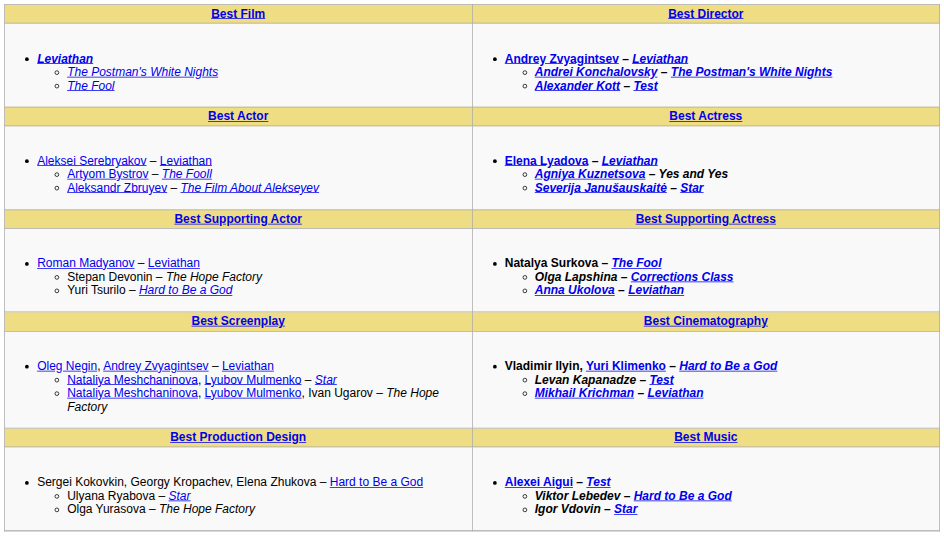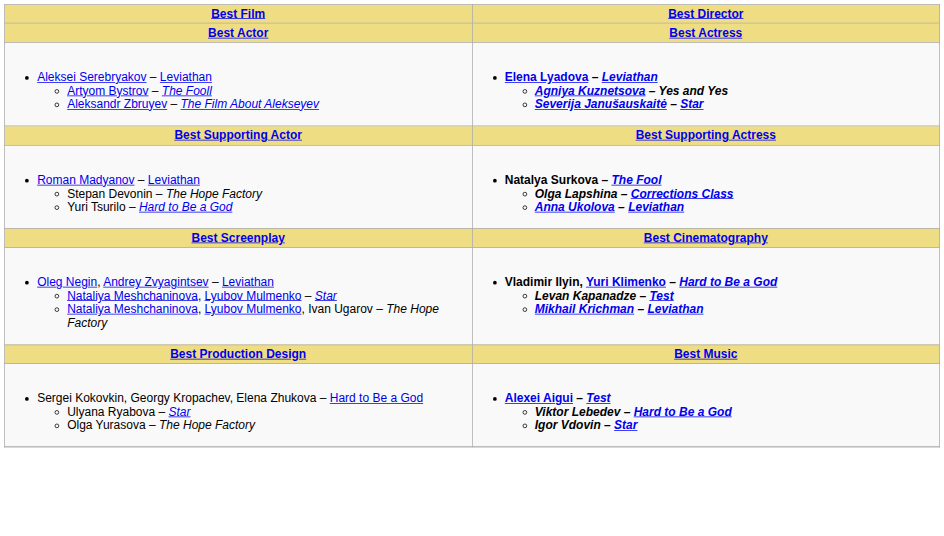 <table class="wikitable">
 <tr>
 <th style="background:#EEDD82; width: 50%"><a href='#'>Best Film</a></th>
 <th style="background:#EEDD82; width: 50%"><a href='#'>Best Director</a></th>
-</tr>
-<tr>
-<td valign="top"><br><ul><li><strong><em><a href='#'>Leviathan</a></em></strong><ul><li><em><a href='#'>The Postman's White Nights</a></em></li><li><em><a href='#'>The Fool</a></em></li></ul></li></ul></td>
-<td valign="top"><br><ul><li><strong><a href='#'>Andrey Zvyagintsev</a> – <em><a href='#'>Leviathan</a><strong><em><ul><li><a href='#'>Andrei Konchalovsky</a> – </em><a href='#'>The Postman's White Nights</a><em></li><li><a href='#'>Alexander Kott</a> – </em><a href='#'>Test</a><em></li></ul></li></ul></td>
 </tr>
 <tr>
 <th style="background:#EEDD82; width: 50%"><a href='#'>Best Actor</a></th>
 <th style="background:#EEDD82; width: 50%"><a href='#'>Best Actress</a></th>
 </tr>
 <tr>
 <td valign="top"><br><ul><li></strong><a href='#'>Aleksei Serebryakov</a> – </em><a href='#'>Leviathan</a></em></strong><ul><li><a href='#'>Artyom Bystrov</a> – <em><a href='#'>The Fooll</a></em></li><li><a href='#'>Aleksandr Zbruyev</a> – <em><a href='#'>The Film About Alekseyev</a></em></li></ul></li></ul></td>
 <td valign="top"><br><ul><li><strong><a href='#'>Elena Lyadova</a> – <em><a href='#'>Leviathan</a><strong><em><ul><li><a href='#'>Agniya Kuznetsova</a> – </em>Yes and Yes<em></li><li><a href='#'>Severija Janušauskaitė</a> – </em><a href='#'>Star</a><em></li></ul></li></ul></td>
 </tr>
 <tr>
 <th style="background:#EEDD82; width: 50%"><a href='#'>Best Supporting Actor</a></th>
 <th style="background:#EEDD82; width: 50%"><a href='#'>Best Supporting Actress</a></th>
 </tr>
 <tr>
 <td valign="top"><br><ul><li></strong><a href='#'>Roman Madyanov</a> – </em><a href='#'>Leviathan</a></em></strong><ul><li>Stepan Devonin – <em>The Hope Factory</em></li><li>Yuri Tsurilo – <em><a href='#'>Hard to Be a God</a></em></li></ul></li></ul></td>
 <td valign="top"><br><ul><li><strong>Natalya Surkova – <em><a href='#'>The Fool</a><strong><em><ul><li>Olga Lapshina – </em><a href='#'>Corrections Class</a><em></li><li><a href='#'>Anna Ukolova</a> – </em><a href='#'>Leviathan</a><em></li></ul></li></ul></td>
 </tr>
 <tr>
 <th style="background:#EEDD82; width: 50%"><a href='#'>Best Screenplay</a></th>
 <th style="background:#EEDD82; width: 50%"><a href='#'>Best Cinematography</a></th>
 </tr>
 <tr>
 <td valign="top"><br><ul><li></strong><a href='#'>Oleg Negin</a>, <a href='#'>Andrey Zvyagintsev</a> – </em><a href='#'>Leviathan</a></em></strong><ul><li><a href='#'>Nataliya Meshchaninova</a>, <a href='#'>Lyubov Mulmenko</a> – <em><a href='#'>Star</a></em></li><li><a href='#'>Nataliya Meshchaninova</a>, <a href='#'>Lyubov Mulmenko</a>, Ivan Ugarov – <em>The Hope Factory</em></li></ul></li></ul></td>
 <td valign="top"><br><ul><li><strong>Vladimir Ilyin, <a href='#'>Yuri Klimenko</a> – <em><a href='#'>Hard to Be a God</a><strong><em><ul><li>Levan Kapanadze – </em><a href='#'>Test</a><em></li><li><a href='#'>Mikhail Krichman</a> – </em><a href='#'>Leviathan</a><em></li></ul></li></ul></td>
 </tr>
 <tr>
 <th style="background:#EEDD82; width: 50%"><a href='#'>Best Production Design</a></th>
 <th style="background:#EEDD82; width: 50%"><a href='#'>Best Music</a></th>
 </tr>
 <tr>
 <td valign="top"><br><ul><li></strong>Sergei Kokovkin, Georgy Kropachev, Elena Zhukova – </em><a href='#'>Hard to Be a God</a></em></strong><ul><li>Ulyana Ryabova – <em><a href='#'>Star</a></em></li><li>Olga Yurasova – <em>The Hope Factory</em></li></ul></li></ul></td>
 <td valign="top"><br><ul><li><strong><a href='#'>Alexei Aigui</a> – <em><a href='#'>Test</a><strong><em><ul><li>Viktor Lebedev – </em><a href='#'>Hard to Be a God</a><em></li><li>Igor Vdovin – </em><a href='#'>Star</a><em></li></ul></li></ul></td>
 </tr>
 <tr>
 </tr>
 </table>
